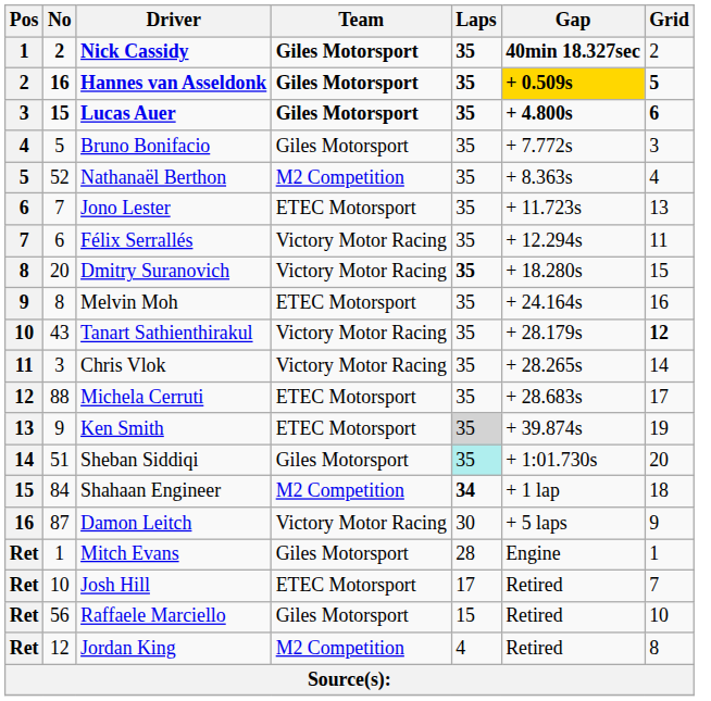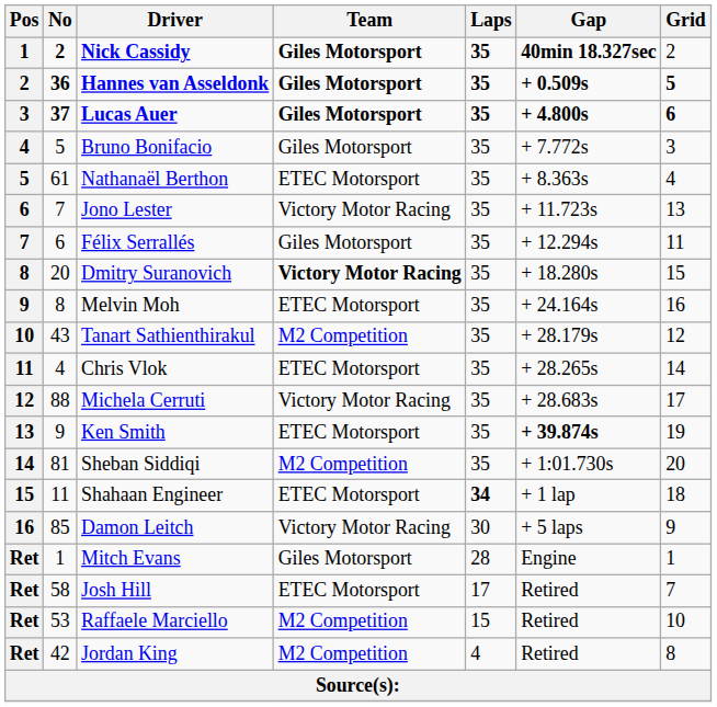 <table class="wikitable" style="font-size: 87%;">
 <tr>
 <th>Pos</th>
 <th>No</th>
 <th>Driver</th>
 <th>Team</th>
 <th>Laps</th>
 <th>Gap</th>
 <th>Grid</th>
 </tr>
 <tr>
 <th>1</th>
 <td align=center><strong>2</strong></td>
 <td><strong> <a href='#'>Nick Cassidy</a></strong></td>
 <td><strong>Giles Motorsport</strong></td>
 <td><strong>35</strong></td>
 <td><strong>40min 18.327sec</strong></td>
 <td>2</td>
 </tr>
 <tr>
 <th>2</th>
-<td align=center><strong>16</strong></td>
+<td align=center><strong>36</strong></td>
 <td> <strong><a href='#'>Hannes van Asseldonk</a></strong></td>
 <td><strong>Giles Motorsport</strong></td>
 <td><strong>35</strong></td>
-<td style="background: gold;"><strong>+ 0.509s</strong></td>
+<td><strong>+ 0.509s</strong></td>
 <td><strong>5</strong></td>
 </tr>
 <tr>
 <th>3</th>
-<td align=center><strong>15</strong></td>
+<td align=center><strong>37</strong></td>
 <td> <strong><a href='#'>Lucas Auer</a></strong></td>
 <td><strong>Giles Motorsport</strong></td>
 <td><strong>35</strong></td>
 <td><strong>+ 4.800s</strong></td>
 <td><strong>6</strong></td>
 </tr>
 <tr>
 <th>4</th>
 <td align=center>5</td>
 <td> <a href='#'>Bruno Bonifacio</a></td>
 <td>Giles Motorsport</td>
 <td>35</td>
 <td>+ 7.772s</td>
 <td>3</td>
 </tr>
 <tr>
 <th>5</th>
-<td align=center>52</td>
+<td align=center>61</td>
 <td> <a href='#'>Nathanaël Berthon</a></td>
-<td><a href='#'>M2 Competition</a></td>
+<td>ETEC Motorsport</td>
 <td>35</td>
 <td>+ 8.363s</td>
 <td>4</td>
 </tr>
 <tr>
 <th>6</th>
 <td align=center>7</td>
 <td> <a href='#'>Jono Lester</a></td>
-<td>ETEC Motorsport</td>
+<td>Victory Motor Racing</td>
 <td>35</td>
 <td>+ 11.723s</td>
 <td>13</td>
 </tr>
 <tr>
 <th>7</th>
 <td align=center>6</td>
 <td> <a href='#'>Félix Serrallés</a></td>
-<td>Victory Motor Racing</td>
+<td>Giles Motorsport</td>
 <td>35</td>
 <td>+ 12.294s</td>
 <td>11</td>
 </tr>
 <tr>
 <th>8</th>
 <td align=center>20</td>
 <td> <a href='#'>Dmitry Suranovich</a></td>
-<td>Victory Motor Racing</td>
-<td><strong>35</strong></td>
+<td><strong>Victory Motor Racing</strong></td>
+<td>35</td>
 <td>+ 18.280s</td>
 <td>15</td>
 </tr>
 <tr>
 <th>9</th>
 <td align=center>8</td>
 <td> Melvin Moh</td>
 <td>ETEC Motorsport</td>
 <td>35</td>
 <td>+ 24.164s</td>
 <td>16</td>
 </tr>
 <tr>
 <th>10</th>
 <td align=center>43</td>
 <td> <a href='#'>Tanart Sathienthirakul</a></td>
-<td>Victory Motor Racing</td>
+<td><a href='#'>M2 Competition</a></td>
 <td>35</td>
 <td>+ 28.179s</td>
-<td><strong>12</strong></td>
+<td>12</td>
 </tr>
 <tr>
 <th>11</th>
-<td align=center>3</td>
+<td align=center>4</td>
 <td> Chris Vlok</td>
-<td>Victory Motor Racing</td>
+<td>ETEC Motorsport</td>
 <td>35</td>
 <td>+ 28.265s</td>
 <td>14</td>
 </tr>
 <tr>
 <th>12</th>
 <td align=center>88</td>
 <td> <a href='#'>Michela Cerruti</a></td>
-<td>ETEC Motorsport</td>
+<td>Victory Motor Racing</td>
 <td>35</td>
 <td>+ 28.683s</td>
 <td>17</td>
 </tr>
 <tr>
 <th>13</th>
 <td align=center>9</td>
 <td> <a href='#'>Ken Smith</a></td>
 <td>ETEC Motorsport</td>
-<td style="background: lightgrey;">35</td>
-<td>+ 39.874s</td>
+<td>35</td>
+<td><strong>+ 39.874s</strong></td>
 <td>19</td>
 </tr>
 <tr>
 <th>14</th>
-<td align=center>51</td>
+<td align=center>81</td>
 <td> Sheban Siddiqi</td>
-<td>Giles Motorsport</td>
-<td style="background: paleturquoise;">35</td>
+<td><a href='#'>M2 Competition</a></td>
+<td>35</td>
 <td>+ 1:01.730s</td>
 <td>20</td>
 </tr>
 <tr>
 <th>15</th>
-<td align=center>84</td>
+<td align=center>11</td>
 <td> Shahaan Engineer</td>
-<td><a href='#'>M2 Competition</a></td>
+<td>ETEC Motorsport</td>
 <td><strong>34</strong></td>
 <td>+ 1 lap</td>
 <td>18</td>
 </tr>
 <tr>
 <th>16</th>
-<td align=center>87</td>
+<td align=center>85</td>
 <td> <a href='#'>Damon Leitch</a></td>
 <td>Victory Motor Racing</td>
 <td>30</td>
 <td>+ 5 laps</td>
 <td>9</td>
 </tr>
 <tr>
 <th>Ret</th>
 <td align=center>1</td>
 <td> <a href='#'>Mitch Evans</a></td>
 <td>Giles Motorsport</td>
 <td>28</td>
 <td>Engine</td>
 <td>1</td>
 </tr>
 <tr>
 <th>Ret</th>
-<td align=center>10</td>
+<td align=center>58</td>
 <td> <a href='#'>Josh Hill</a></td>
 <td>ETEC Motorsport</td>
 <td>17</td>
 <td>Retired</td>
 <td>7</td>
 </tr>
 <tr>
 <th>Ret</th>
-<td align=center>56</td>
+<td align=center>53</td>
 <td> <a href='#'>Raffaele Marciello</a></td>
-<td>Giles Motorsport</td>
+<td><a href='#'>M2 Competition</a></td>
 <td>15</td>
 <td>Retired</td>
 <td>10</td>
 </tr>
 <tr>
 <th>Ret</th>
-<td align=center>12</td>
+<td align=center>42</td>
 <td> <a href='#'>Jordan King</a></td>
 <td><a href='#'>M2 Competition</a></td>
 <td>4</td>
 <td>Retired</td>
 <td>8</td>
 </tr>
 <tr>
 <th colspan=7>Source(s):</th>
 </tr>
 <tr>
 </tr>
 </table>
